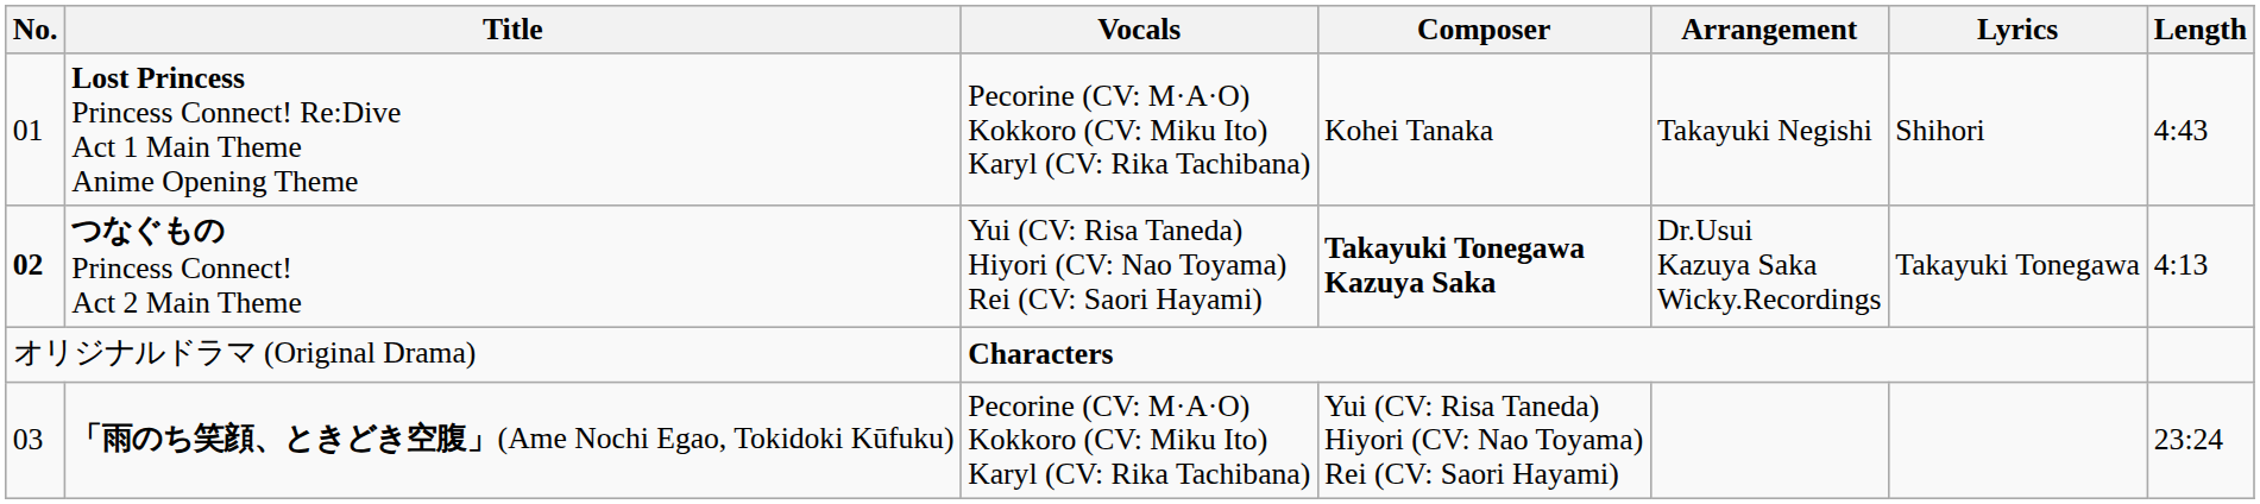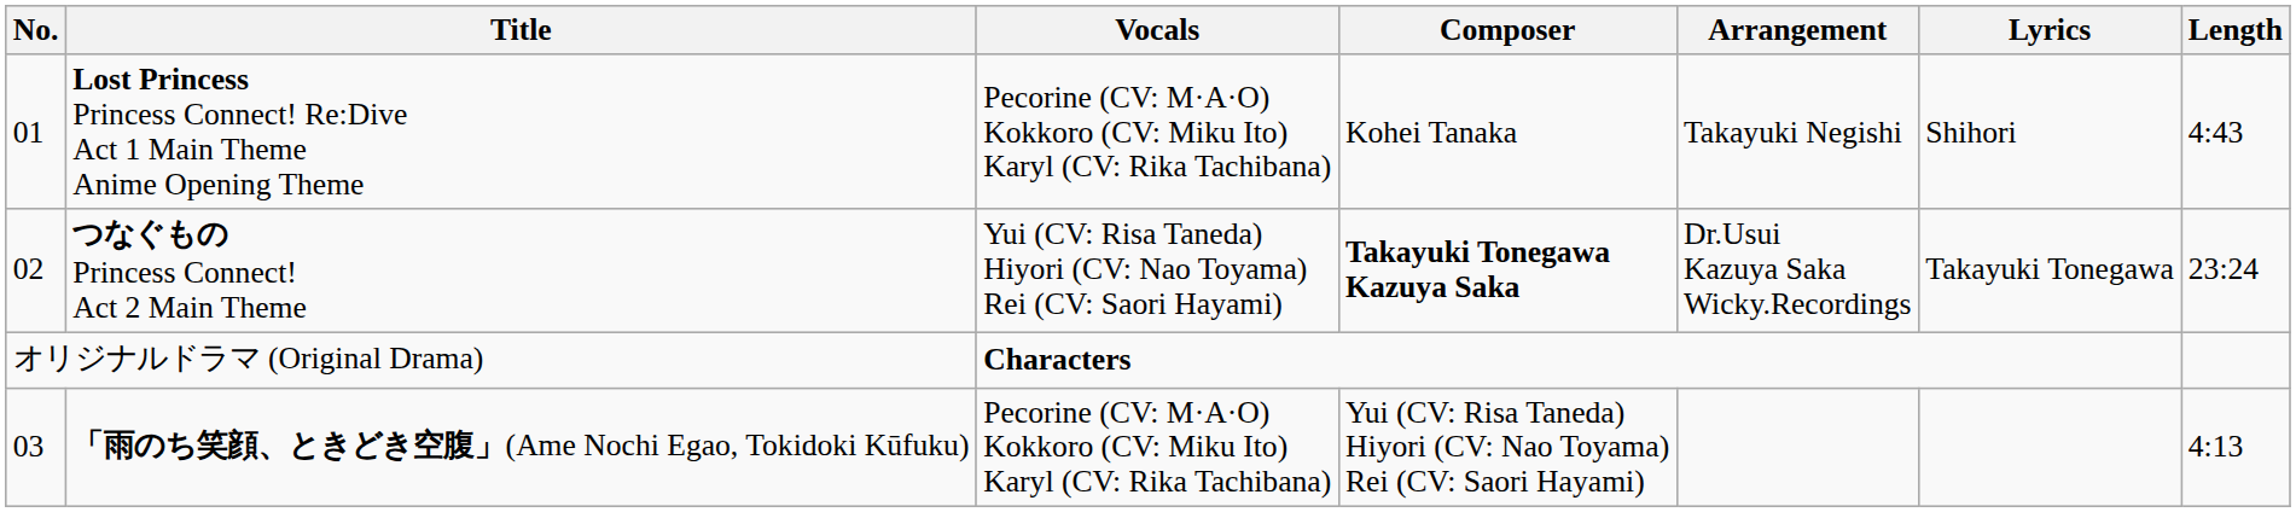 <table class="wikitable">
 <tr>
 <th>No.</th>
 <th>Title</th>
 <th><strong>Vocals</strong></th>
 <th>Composer</th>
 <th>Arrangement</th>
 <th>Lyrics</th>
 <th>Length</th>
 </tr>
 <tr>
 <td>01</td>
 <td><strong>Lost Princess</strong><br>Princess Connect! Re:Dive<br>Act 1 Main Theme<br>Anime Opening Theme</td>
 <td>Pecorine (CV: M·A·O)<br>Kokkoro (CV: Miku Ito)<br>Karyl (CV: Rika Tachibana)</td>
 <td>Kohei Tanaka</td>
 <td>Takayuki Negishi</td>
 <td>Shihori</td>
 <td>4:43</td>
 </tr>
 <tr>
-<td><strong>02</strong></td>
+<td>02</td>
 <td><strong>つなぐもの</strong><br>Princess Connect!<br>Act 2 Main Theme</td>
 <td>Yui (CV: Risa Taneda)<br>Hiyori (CV: Nao Toyama)<br>Rei (CV: Saori Hayami)</td>
 <td><strong>Takayuki Tonegawa<br>Kazuya Saka</strong></td>
 <td>Dr.Usui<br>Kazuya Saka<br>Wicky.Recordings</td>
 <td>Takayuki Tonegawa</td>
-<td>4:13</td>
+<td>23:24</td>
 </tr>
 <tr>
 <td colspan="2">オリジナルドラマ (Original Drama)</td>
 <td colspan="4"><strong>Characters</strong></td>
 <td></td>
 </tr>
 <tr>
 <td>03</td>
 <td><strong>「雨のち笑顔、ときどき空腹」</strong>(Ame Nochi Egao, Tokidoki Kūfuku)</td>
 <td>Pecorine (CV: M·A·O)<br>Kokkoro (CV: Miku Ito)<br>Karyl (CV: Rika Tachibana)</td>
 <td>Yui (CV: Risa Taneda)<br>Hiyori (CV: Nao Toyama)<br>Rei (CV: Saori Hayami)</td>
 <td></td>
 <td></td>
-<td>23:24</td>
+<td>4:13</td>
 </tr>
 </table>
